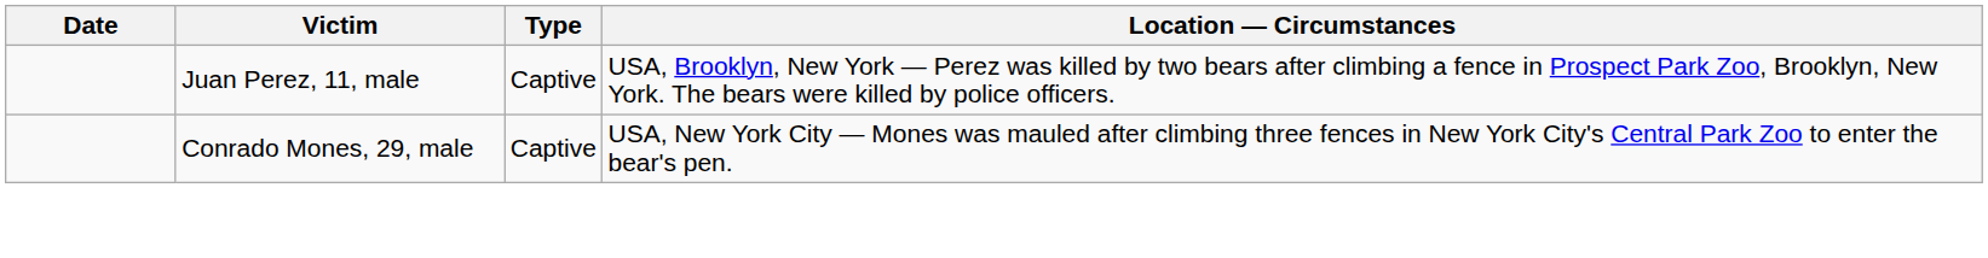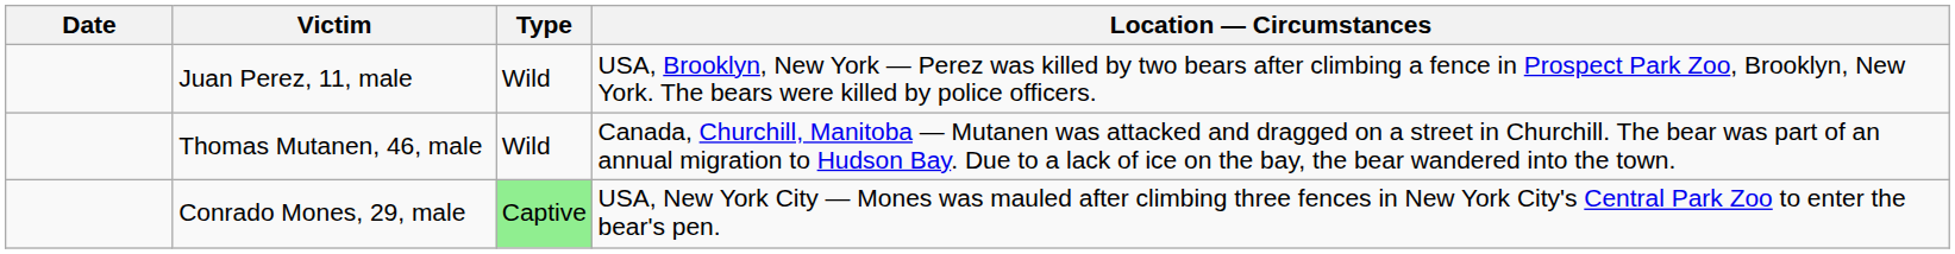 <table class="wikitable sortable">
 <tr>
 <th style="width:100px;">Date</th>
 <th style="width:200px;" class="unsortable">Victim</th>
 <th class="unsortable">Type</th>
 <th class=unsortable>Location — Circumstances</th>
 </tr>
 <tr>
 <td></td>
 <td>Juan Perez, 11, male</td>
-<td>Captive</td>
+<td>Wild</td>
 <td>USA, <a href='#'>Brooklyn</a>, New York — Perez was killed by two bears after climbing a fence in <a href='#'>Prospect Park Zoo</a>, Brooklyn, New York. The bears were killed by police officers.</td>
 </tr>
 <tr>
 <td></td>
+<td>Thomas Mutanen, 46, male</td>
+<td>Wild</td>
+<td>Canada, <a href='#'>Churchill, Manitoba</a> — Mutanen was attacked and dragged on a street in Churchill. The bear was part of an annual migration to <a href='#'>Hudson Bay</a>. Due to a lack of ice on the bay, the bear wandered into the town.</td>
+</tr>
+<tr>
+<td></td>
 <td>Conrado Mones, 29, male</td>
-<td>Captive</td>
+<td style="background: lightgreen;">Captive</td>
 <td>USA, New York City — Mones was mauled after climbing three fences in New York City's <a href='#'>Central Park Zoo</a> to enter the bear's pen.</td>
 </tr>
 </table>
